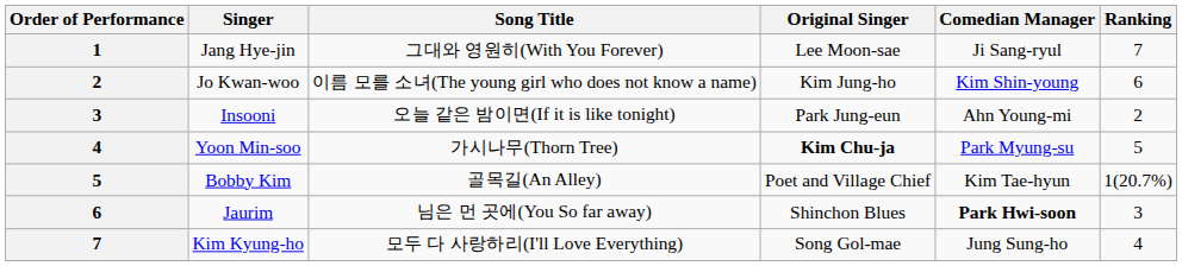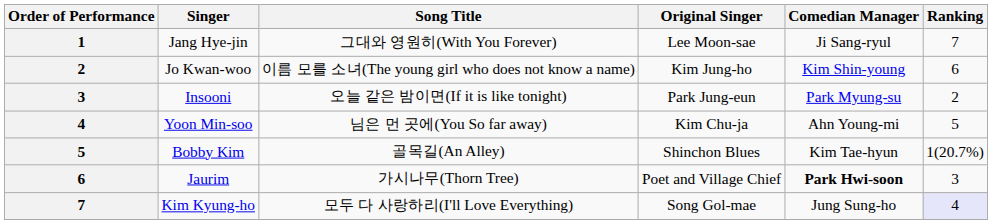 <table class="wikitable">
 <tr>
 <th>Order of Performance</th>
 <th>Singer</th>
 <th>Song Title</th>
 <th>Original Singer</th>
 <th>Comedian Manager</th>
 <th>Ranking</th>
 </tr>
 <tr align="center">
 <th>1</th>
 <td>Jang Hye-jin</td>
 <td>그대와 영원히(With You Forever)</td>
 <td>Lee Moon-sae</td>
 <td>Ji Sang-ryul</td>
 <td>7</td>
 </tr>
 <tr align="center">
 <th>2</th>
 <td>Jo Kwan-woo</td>
 <td>이름 모를 소녀(The young girl who does not know a name)</td>
 <td>Kim Jung-ho</td>
 <td><a href='#'>Kim Shin-young</a></td>
 <td>6</td>
 </tr>
 <tr align="center">
 <th>3</th>
 <td><a href='#'>Insooni</a></td>
 <td>오늘 같은 밤이면(If it is like tonight)</td>
 <td>Park Jung-eun</td>
-<td>Ahn Young-mi</td>
+<td><a href='#'>Park Myung-su</a></td>
 <td>2</td>
 </tr>
 <tr align="center">
 <th>4</th>
 <td><a href='#'>Yoon Min-soo</a></td>
-<td>가시나무(Thorn Tree)</td>
-<td><strong>Kim Chu-ja</strong></td>
-<td><a href='#'>Park Myung-su</a></td>
+<td>님은 먼 곳에(You So far away)</td>
+<td>Kim Chu-ja</td>
+<td>Ahn Young-mi</td>
 <td>5</td>
 </tr>
 <tr align="center">
 <th>5</th>
 <td><a href='#'>Bobby Kim</a></td>
 <td>골목길(An Alley)</td>
-<td>Poet and Village Chief</td>
+<td>Shinchon Blues</td>
 <td>Kim Tae-hyun</td>
 <td>1(20.7%)</td>
 </tr>
 <tr align="center">
 <th>6</th>
 <td><a href='#'>Jaurim</a></td>
-<td>님은 먼 곳에(You So far away)</td>
-<td>Shinchon Blues</td>
+<td>가시나무(Thorn Tree)</td>
+<td>Poet and Village Chief</td>
 <td><strong>Park Hwi-soon</strong></td>
 <td>3</td>
 </tr>
 <tr align="center">
 <th>7</th>
 <td><a href='#'>Kim Kyung-ho</a></td>
 <td>모두 다 사랑하리(I'll Love Everything)</td>
 <td>Song Gol-mae</td>
 <td>Jung Sung-ho</td>
-<td>4</td>
+<td style="background: lavender;">4</td>
 </tr>
 <tr>
 </tr>
 </table>
